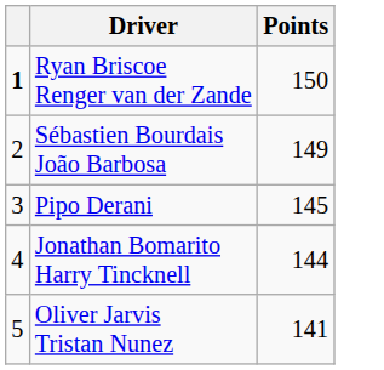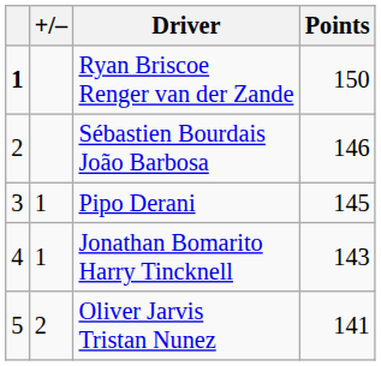 <table class="wikitable" style="font-size: 95%;">
 <tr>
 <th scope="col"></th>
+<th scope="col">+/–</th>
 <th scope="col">Driver</th>
 <th scope="col">Points</th>
 </tr>
 <tr>
 <td align=center><strong>1</strong></td>
+<td align="left"></td>
 <td> <a href='#'>Ryan Briscoe</a><br> <a href='#'>Renger van der Zande</a></td>
 <td align=right>150</td>
 </tr>
 <tr>
 <td align=center>2</td>
+<td align="left"></td>
 <td> <a href='#'>Sébastien Bourdais</a><br> <a href='#'>João Barbosa</a></td>
-<td align=right>149</td>
+<td align=right>146</td>
 </tr>
 <tr>
 <td align=center>3</td>
+<td align="left"> 1</td>
 <td> <a href='#'>Pipo Derani</a></td>
 <td align=right>145</td>
 </tr>
 <tr>
 <td align=center>4</td>
+<td align="left"> 1</td>
 <td> <a href='#'>Jonathan Bomarito</a><br> <a href='#'>Harry Tincknell</a></td>
-<td align=right>144</td>
+<td align=right>143</td>
 </tr>
 <tr>
 <td align=center>5</td>
+<td align="left"> 2</td>
 <td> <a href='#'>Oliver Jarvis</a><br> <a href='#'>Tristan Nunez</a></td>
 <td align=right>141</td>
 </tr>
 </table>
